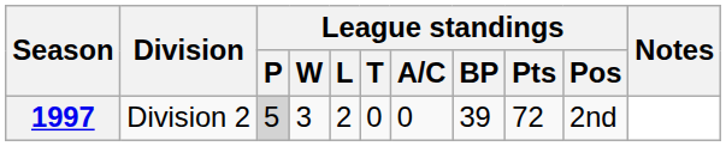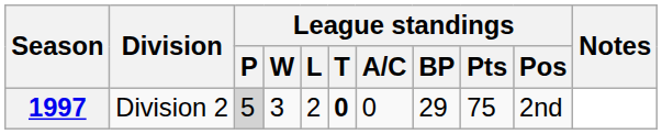 <table class="wikitable sortable">
 <tr>
 <th scope="col" rowspan="2">Season</th>
 <th scope="col" rowspan="2">Division</th>
 <th scope="col" colspan="8">League standings</th>
 <th scope="col" rowspan="2">Notes</th>
 </tr>
 <tr>
 <th scope="col">P</th>
 <th scope="col">W</th>
 <th scope="col">L</th>
 <th scope="col">T</th>
 <th scope="col">A/C</th>
 <th scope="col">BP</th>
 <th scope="col">Pts</th>
 <th scope="col">Pos</th>
 </tr>
 <tr>
 <th scope="row"><a href='#'>1997</a></th>
 <td>Division 2</td>
 <td style="background: lightgrey;">5</td>
 <td>3</td>
 <td>2</td>
+<td><strong>0</strong></td>
 <td>0</td>
-<td>0</td>
-<td>39</td>
-<td>72</td>
+<td>29</td>
+<td>75</td>
 <td>2nd</td>
 <td style="background: white;"></td>
 </tr>
 </table>
